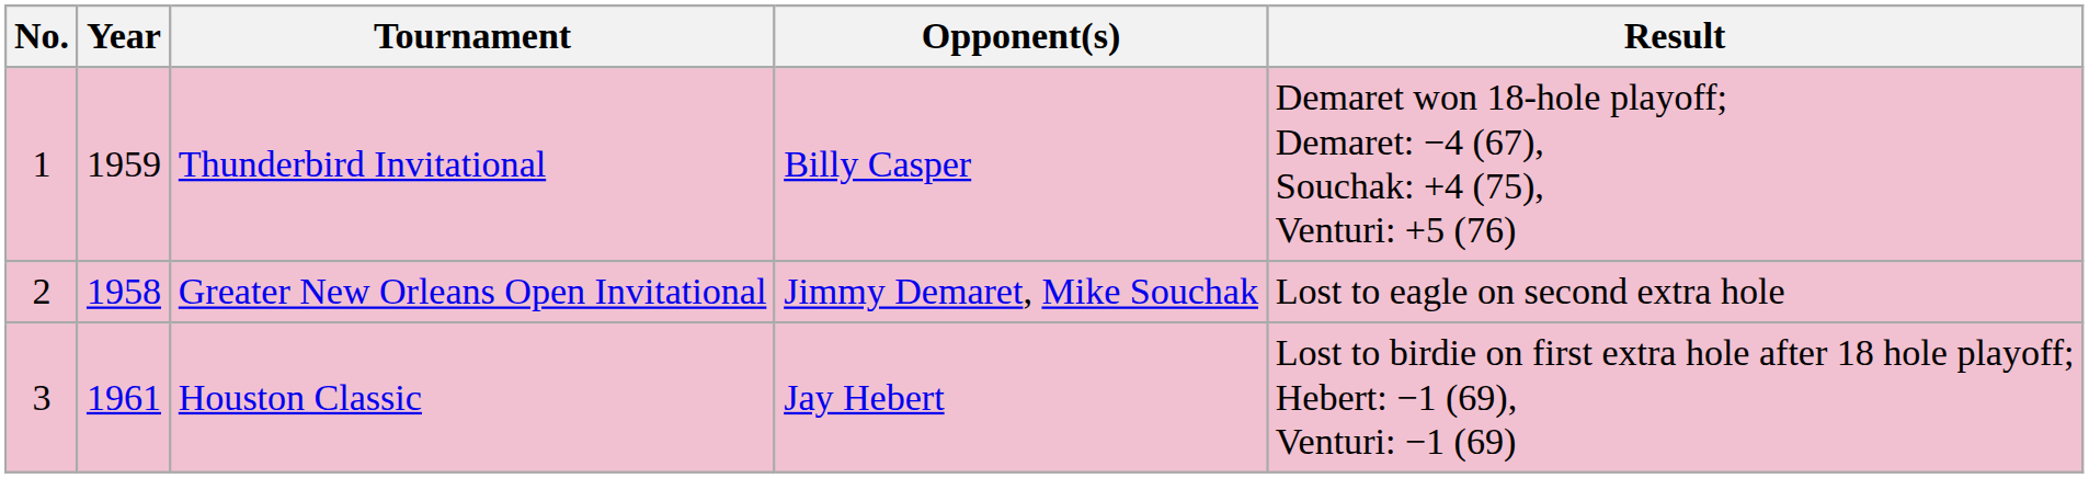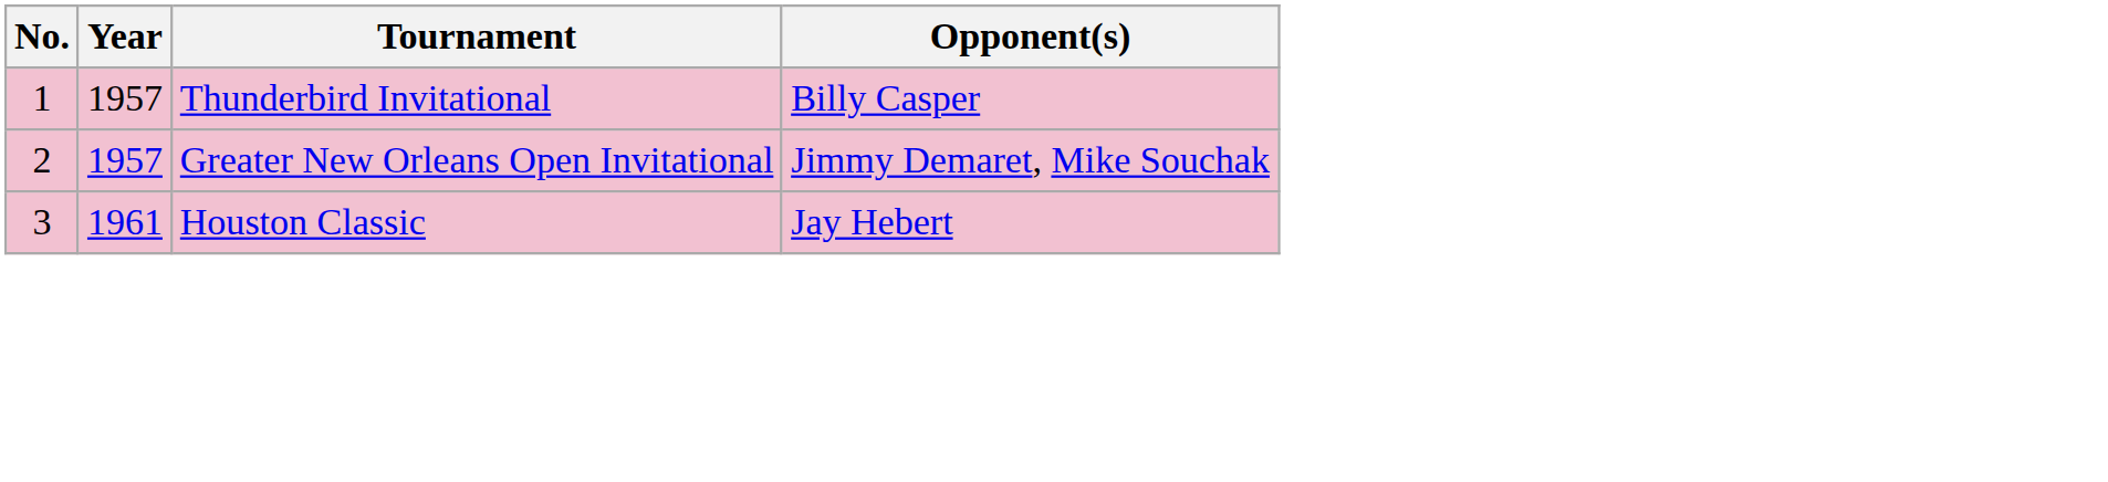 <table class="wikitable" style="font-size:95%;">
 <tr>
 <th>No.</th>
 <th>Year</th>
 <th>Tournament</th>
 <th>Opponent(s)</th>
-<th>Result</th>
 </tr>
 <tr style="background:#F2C1D1;">
 <td align=center>1</td>
-<td>1959</td>
+<td>1957</td>
 <td><a href='#'>Thunderbird Invitational</a></td>
 <td> <a href='#'>Billy Casper</a></td>
-<td>Demaret won 18-hole playoff;<br>Demaret: −4 (67),<br>Souchak: +4 (75),<br>Venturi: +5 (76)</td>
 </tr>
 <tr style="background:#F2C1D1;">
 <td align=center>2</td>
-<td><a href='#'>1958</a></td>
+<td><a href='#'>1957</a></td>
 <td><a href='#'>Greater New Orleans Open Invitational</a></td>
 <td> <a href='#'>Jimmy Demaret</a>,  <a href='#'>Mike Souchak</a></td>
-<td>Lost to eagle on second extra hole</td>
 </tr>
 <tr style="background:#F2C1D1;">
 <td align=center>3</td>
 <td><a href='#'>1961</a></td>
 <td><a href='#'>Houston Classic</a></td>
 <td> <a href='#'>Jay Hebert</a></td>
-<td>Lost to birdie on first extra hole after 18 hole playoff;<br>Hebert: −1 (69),<br>Venturi: −1 (69)</td>
 </tr>
 </table>
